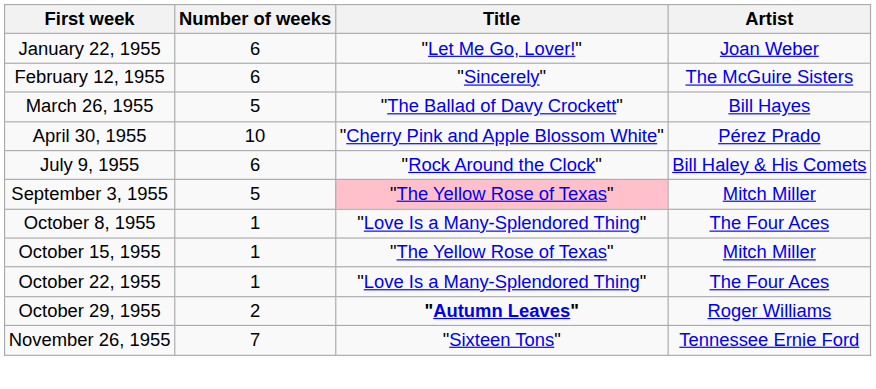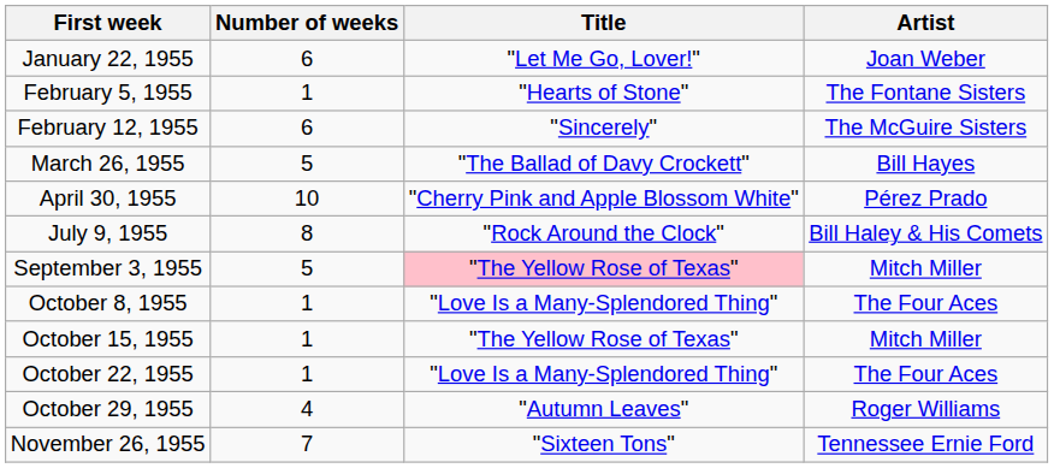 <table class="wikitable" style="text-align: center;">
 <tr>
 <th>First week</th>
 <th>Number of weeks</th>
 <th>Title</th>
 <th>Artist</th>
 </tr>
 <tr>
 <td>January 22, 1955</td>
 <td align="center">6</td>
 <td>"<a href='#'>Let Me Go, Lover!</a>"</td>
 <td><a href='#'>Joan Weber</a></td>
+</tr>
+<tr>
+<td>February 5, 1955</td>
+<td align="center">1</td>
+<td>"<a href='#'>Hearts of Stone</a>"</td>
+<td><a href='#'>The Fontane Sisters</a></td>
 </tr>
 <tr>
 <td>February 12, 1955</td>
 <td align="center">6</td>
 <td>"<a href='#'>Sincerely</a>"</td>
 <td><a href='#'>The McGuire Sisters</a></td>
 </tr>
 <tr>
 <td>March 26, 1955</td>
 <td align="center">5</td>
 <td>"<a href='#'>The Ballad of Davy Crockett</a>"</td>
 <td><a href='#'>Bill Hayes</a></td>
 </tr>
 <tr>
 <td>April 30, 1955</td>
 <td align="center">10</td>
 <td>"<a href='#'>Cherry Pink and Apple Blossom White</a>"</td>
 <td><a href='#'>Pérez Prado</a></td>
 </tr>
 <tr>
 <td>July 9, 1955</td>
-<td align="center">6</td>
+<td align="center">8</td>
 <td>"<a href='#'>Rock Around the Clock</a>"</td>
 <td><a href='#'>Bill Haley & His Comets</a></td>
 </tr>
 <tr>
 <td>September 3, 1955</td>
 <td align="center">5</td>
 <td style="background: pink;">"<a href='#'>The Yellow Rose of Texas</a>"</td>
 <td><a href='#'>Mitch Miller</a></td>
 </tr>
 <tr>
 <td>October 8, 1955</td>
 <td align="center">1</td>
 <td>"<a href='#'>Love Is a Many-Splendored Thing</a>"</td>
 <td><a href='#'>The Four Aces</a></td>
 </tr>
 <tr>
 <td>October 15, 1955</td>
 <td align="center">1</td>
 <td>"<a href='#'>The Yellow Rose of Texas</a>"</td>
 <td><a href='#'>Mitch Miller</a></td>
 </tr>
 <tr>
 <td>October 22, 1955</td>
 <td align="center">1</td>
 <td>"<a href='#'>Love Is a Many-Splendored Thing</a>"</td>
 <td><a href='#'>The Four Aces</a></td>
 </tr>
 <tr>
 <td>October 29, 1955</td>
-<td align="center">2</td>
-<td><strong>"<a href='#'>Autumn Leaves</a>"</strong></td>
+<td align="center">4</td>
+<td>"<a href='#'>Autumn Leaves</a>"</td>
 <td><a href='#'>Roger Williams</a></td>
 </tr>
 <tr>
 <td>November 26, 1955</td>
 <td align="center">7</td>
 <td>"<a href='#'>Sixteen Tons</a>"</td>
 <td><a href='#'>Tennessee Ernie Ford</a></td>
 </tr>
 </table>
